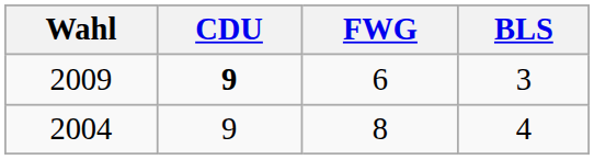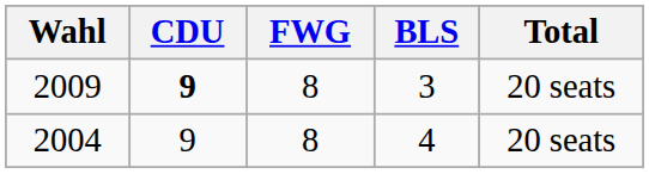 <table class="wikitable" width="300">
 <tr bgcolor="#eeeeee" align="center">
 <th>Wahl</th>
 <th><a href='#'>CDU</a></th>
 <th><a href='#'>FWG</a></th>
 <th><a href='#'>BLS</a></th>
+<th>Total</th>
 </tr>
 <tr align="center">
 <td>2009</td>
 <td><strong>9</strong></td>
-<td>6</td>
+<td>8</td>
 <td>3</td>
+<td>20 seats</td>
 </tr>
 <tr align="center">
 <td>2004</td>
 <td>9</td>
 <td>8</td>
 <td>4</td>
+<td>20 seats</td>
 </tr>
 </table>
